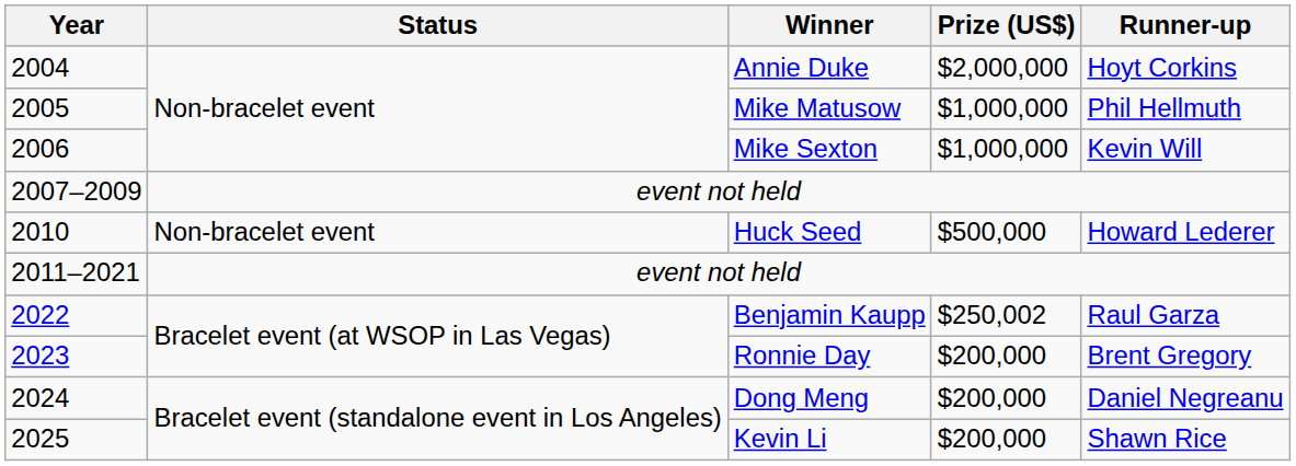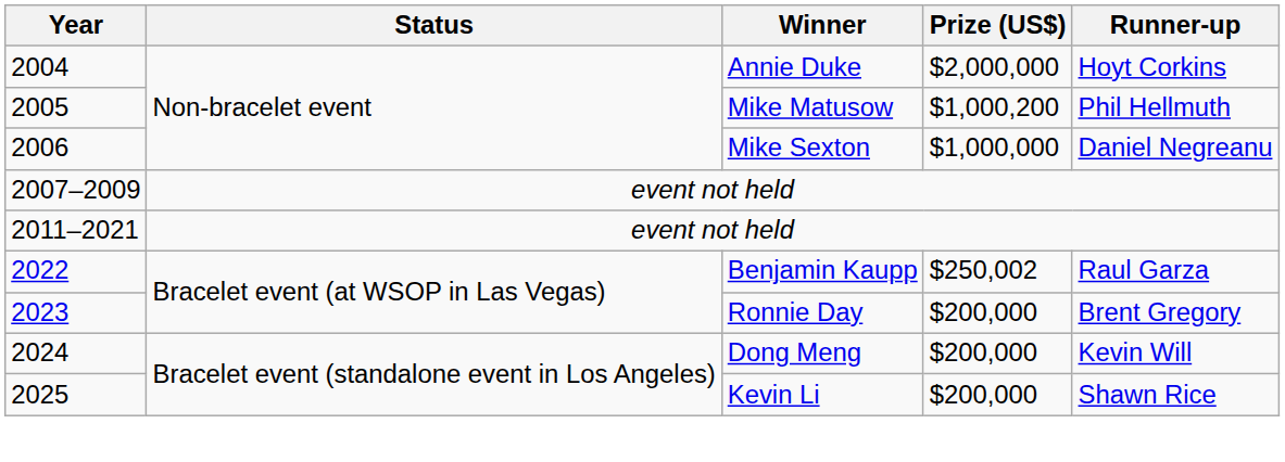 <table class="wikitable" border="1">
 <tr>
 <th>Year</th>
 <th>Status</th>
 <th>Winner</th>
 <th>Prize (US$)</th>
 <th>Runner-up</th>
 </tr>
 <tr>
 <td>2004</td>
 <td rowspan=3>Non-bracelet event</td>
 <td> <a href='#'>Annie Duke</a></td>
 <td>$2,000,000</td>
 <td> <a href='#'>Hoyt Corkins</a></td>
 </tr>
 <tr>
 <td>2005</td>
 <td> <a href='#'>Mike Matusow</a></td>
-<td>$1,000,000</td>
+<td>$1,000,200</td>
 <td> <a href='#'>Phil Hellmuth</a></td>
 </tr>
 <tr>
 <td>2006</td>
 <td> <a href='#'>Mike Sexton</a></td>
 <td>$1,000,000</td>
-<td> <a href='#'>Kevin Will</a></td>
+<td> <a href='#'>Daniel Negreanu</a></td>
 </tr>
 <tr>
 <td>2007–2009</td>
 <td colspan=4 align=center><em>event not held</em></td>
-</tr>
-<tr>
-<td>2010</td>
-<td>Non-bracelet event</td>
-<td> <a href='#'>Huck Seed</a></td>
-<td>$500,000</td>
-<td> <a href='#'>Howard Lederer</a></td>
 </tr>
 <tr>
 <td>2011–2021</td>
 <td colspan=4 align=center><em>event not held</em></td>
 </tr>
 <tr>
 <td><a href='#'>2022</a></td>
 <td rowspan=2>Bracelet event (at WSOP in Las Vegas)</td>
 <td> <a href='#'>Benjamin Kaupp</a></td>
 <td>$250,002</td>
 <td> <a href='#'>Raul Garza</a></td>
 </tr>
 <tr>
 <td><a href='#'>2023</a></td>
 <td> <a href='#'>Ronnie Day</a></td>
 <td>$200,000</td>
 <td> <a href='#'>Brent Gregory</a></td>
 </tr>
 <tr>
 <td>2024</td>
 <td rowspan=2>Bracelet event (standalone event in Los Angeles)</td>
 <td> <a href='#'>Dong Meng</a></td>
 <td>$200,000</td>
-<td> <a href='#'>Daniel Negreanu</a></td>
+<td> <a href='#'>Kevin Will</a></td>
 </tr>
 <tr>
 <td>2025</td>
 <td> <a href='#'>Kevin Li</a></td>
 <td>$200,000</td>
 <td> <a href='#'>Shawn Rice</a></td>
 </tr>
 </table>
